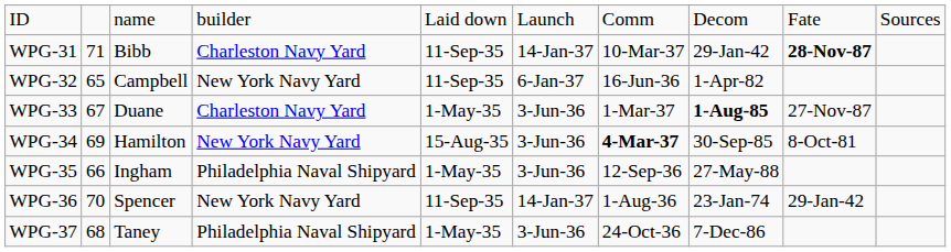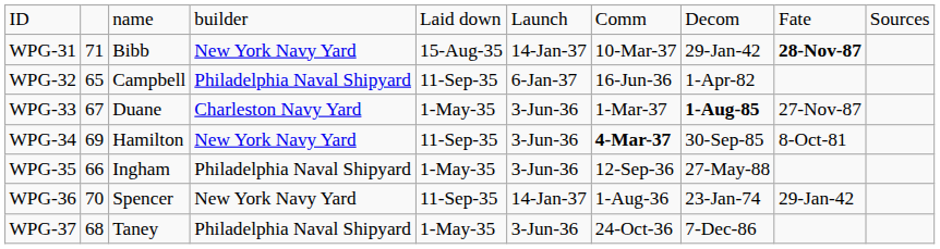 <table class="wikitable">
 <tr>
 <td>ID</td>
 <td></td>
 <td>name</td>
 <td>builder</td>
 <td>Laid down</td>
 <td>Launch</td>
 <td>Comm</td>
 <td>Decom</td>
 <td>Fate</td>
 <td>Sources</td>
 </tr>
 <tr>
 <td>WPG-31</td>
 <td>71</td>
 <td>Bibb</td>
-<td><a href='#'>Charleston Navy Yard</a></td>
-<td>11-Sep-35</td>
+<td><a href='#'>New York Navy Yard</a></td>
+<td>15-Aug-35</td>
 <td>14-Jan-37</td>
 <td>10-Mar-37</td>
 <td>29-Jan-42</td>
 <td><strong>28-Nov-87</strong></td>
 <td></td>
 </tr>
 <tr>
 <td>WPG-32</td>
 <td>65</td>
 <td>Campbell</td>
-<td>New York Navy Yard</td>
+<td><a href='#'>Philadelphia Naval Shipyard</a></td>
 <td>11-Sep-35</td>
 <td>6-Jan-37</td>
 <td>16-Jun-36</td>
 <td>1-Apr-82</td>
 <td></td>
 <td></td>
 </tr>
 <tr>
 <td>WPG-33</td>
 <td>67</td>
 <td>Duane</td>
 <td><a href='#'>Charleston Navy Yard</a></td>
 <td>1-May-35</td>
 <td>3-Jun-36</td>
 <td>1-Mar-37</td>
 <td><strong>1-Aug-85</strong></td>
 <td>27-Nov-87</td>
 <td></td>
 </tr>
 <tr>
 <td>WPG-34</td>
 <td>69</td>
 <td>Hamilton</td>
 <td><a href='#'>New York Navy Yard</a></td>
-<td>15-Aug-35</td>
+<td>11-Sep-35</td>
 <td>3-Jun-36</td>
 <td><strong>4-Mar-37</strong></td>
 <td>30-Sep-85</td>
 <td>8-Oct-81</td>
 <td></td>
 </tr>
 <tr>
 <td>WPG-35</td>
 <td>66</td>
 <td>Ingham</td>
 <td>Philadelphia Naval Shipyard</td>
 <td>1-May-35</td>
 <td>3-Jun-36</td>
 <td>12-Sep-36</td>
 <td>27-May-88</td>
 <td></td>
 <td></td>
 </tr>
 <tr>
 <td>WPG-36</td>
 <td>70</td>
 <td>Spencer</td>
 <td>New York Navy Yard</td>
 <td>11-Sep-35</td>
 <td>14-Jan-37</td>
 <td>1-Aug-36</td>
 <td>23-Jan-74</td>
 <td>29-Jan-42</td>
 <td></td>
 </tr>
 <tr>
 <td>WPG-37</td>
 <td>68</td>
 <td>Taney</td>
 <td>Philadelphia Naval Shipyard</td>
 <td>1-May-35</td>
 <td>3-Jun-36</td>
 <td>24-Oct-36</td>
 <td>7-Dec-86</td>
 <td></td>
 <td></td>
 </tr>
 </table>
